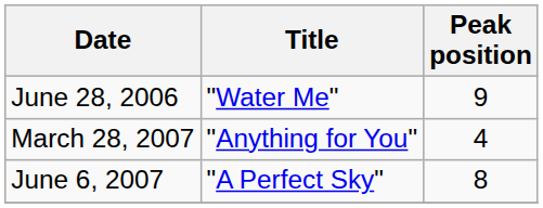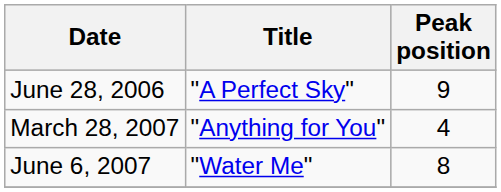 <table class="wikitable sortable">
 <tr>
 <th>Date</th>
 <th>Title</th>
 <th>Peak<br>position</th>
 </tr>
 <tr>
 <td>June 28, 2006</td>
-<td>"<a href='#'>Water Me</a>"</td>
+<td>"<a href='#'>A Perfect Sky</a>"</td>
 <td align="center">9</td>
 </tr>
 <tr>
 <td>March 28, 2007</td>
 <td>"<a href='#'>Anything for You</a>"</td>
 <td align="center">4</td>
 </tr>
 <tr>
 <td>June 6, 2007</td>
-<td>"<a href='#'>A Perfect Sky</a>"</td>
+<td>"<a href='#'>Water Me</a>"</td>
 <td align="center">8</td>
 </tr>
 <tr>
 </tr>
 </table>
